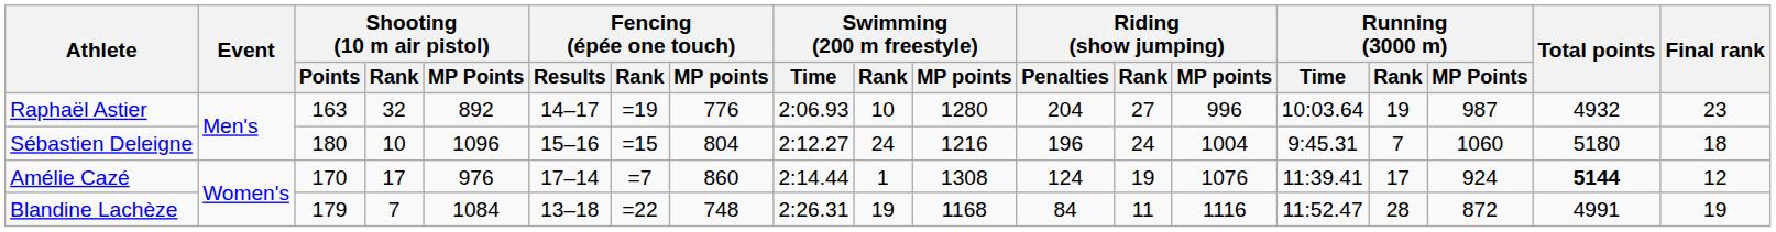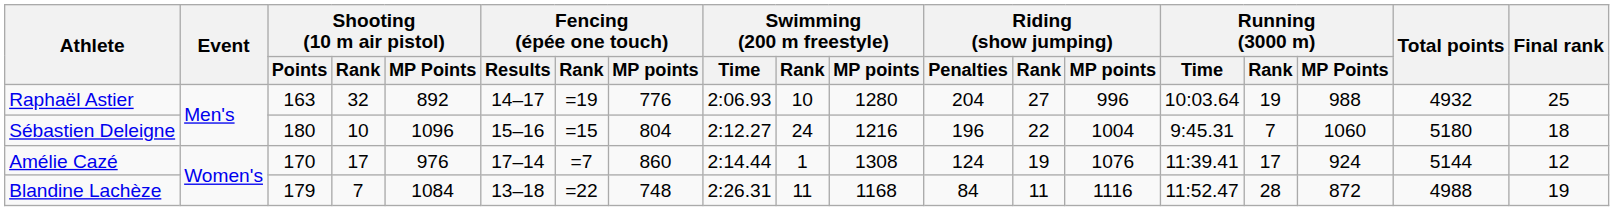 <table class="wikitable" style="font-size:90%">
 <tr>
 <th rowspan="2">Athlete</th>
 <th rowspan="2">Event</th>
 <th colspan=3>Shooting<br><span>(10 m air pistol)</span></th>
 <th colspan=3>Fencing<br><span>(épée one touch)</span></th>
 <th colspan=3>Swimming<br><span>(200 m freestyle)</span></th>
 <th colspan=3>Riding<br><span>(show jumping)</span></th>
 <th colspan=3>Running<br><span>(3000 m)</span></th>
 <th rowspan=2>Total points</th>
 <th rowspan=2>Final rank</th>
 </tr>
 <tr style="font-size:95%">
 <th>Points</th>
 <th>Rank</th>
 <th>MP Points</th>
 <th>Results</th>
 <th>Rank</th>
 <th>MP points</th>
 <th>Time</th>
 <th>Rank</th>
 <th>MP points</th>
 <th>Penalties</th>
 <th>Rank</th>
 <th>MP points</th>
 <th>Time</th>
 <th>Rank</th>
 <th>MP Points</th>
 </tr>
 <tr align=center>
 <td align=left><a href='#'>Raphaël Astier</a></td>
 <td align=left rowspan=2><a href='#'>Men's</a></td>
 <td>163</td>
 <td>32</td>
 <td>892</td>
 <td>14–17</td>
 <td>=19</td>
 <td>776</td>
 <td>2:06.93</td>
 <td>10</td>
 <td>1280</td>
 <td>204</td>
 <td>27</td>
 <td>996</td>
 <td>10:03.64</td>
 <td>19</td>
-<td>987</td>
+<td>988</td>
 <td>4932</td>
-<td>23</td>
+<td>25</td>
 </tr>
 <tr align=center>
 <td align=left><a href='#'>Sébastien Deleigne</a></td>
 <td>180</td>
 <td>10</td>
 <td>1096</td>
 <td>15–16</td>
 <td>=15</td>
 <td>804</td>
 <td>2:12.27</td>
 <td>24</td>
 <td>1216</td>
 <td>196</td>
-<td>24</td>
+<td>22</td>
 <td>1004</td>
 <td>9:45.31</td>
 <td>7</td>
 <td>1060</td>
 <td>5180</td>
 <td>18</td>
 </tr>
 <tr align=center>
 <td align=left><a href='#'>Amélie Cazé</a></td>
 <td align=left rowspan=2><a href='#'>Women's</a></td>
 <td>170</td>
 <td>17</td>
 <td>976</td>
 <td>17–14</td>
 <td>=7</td>
 <td>860</td>
 <td>2:14.44</td>
 <td>1</td>
 <td>1308</td>
 <td>124</td>
 <td>19</td>
 <td>1076</td>
 <td>11:39.41</td>
 <td>17</td>
 <td>924</td>
-<td><strong>5144</strong></td>
+<td>5144</td>
 <td>12</td>
 </tr>
 <tr align=center>
 <td align=left><a href='#'>Blandine Lachèze</a></td>
 <td>179</td>
 <td>7</td>
 <td>1084</td>
 <td>13–18</td>
 <td>=22</td>
 <td>748</td>
 <td>2:26.31</td>
-<td>19</td>
+<td>11</td>
 <td>1168</td>
 <td>84</td>
 <td>11</td>
 <td>1116</td>
 <td>11:52.47</td>
 <td>28</td>
 <td>872</td>
-<td>4991</td>
+<td>4988</td>
 <td>19</td>
 </tr>
 </table>
